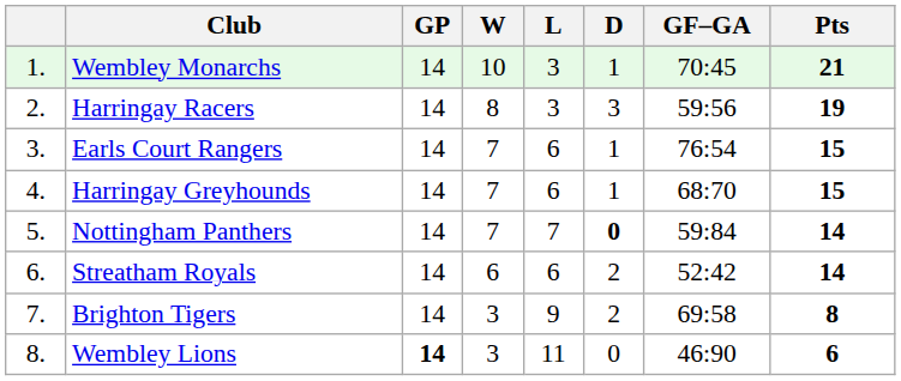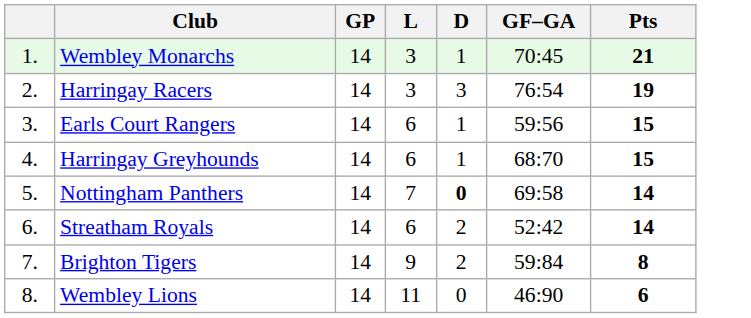 <table class="wikitable">
 <tr>
 <th width="30"></th>
 <th width="200">Club</th>
 <th width="30">GP</th>
-<th width="30">W</th>
 <th width="30">L</th>
 <th width="30">D</th>
 <th width="70">GF–GA</th>
 <th width="70">Pts</th>
 </tr>
 <tr bgcolor="#e6fae6" align="center">
 <td>1.</td>
 <td align="left"><a href='#'>Wembley Monarchs</a></td>
 <td>14</td>
-<td>10</td>
 <td>3</td>
 <td>1</td>
 <td>70:45</td>
 <td><strong>21</strong></td>
 </tr>
 <tr bgcolor="#FFFFFF" align="center">
 <td>2.</td>
 <td align="left"><a href='#'>Harringay Racers</a></td>
 <td>14</td>
-<td>8</td>
 <td>3</td>
 <td>3</td>
-<td>59:56</td>
+<td>76:54</td>
 <td><strong>19</strong></td>
 </tr>
 <tr bgcolor="#FFFFFF" align="center">
 <td>3.</td>
 <td align="left"><a href='#'>Earls Court Rangers</a></td>
 <td>14</td>
-<td>7</td>
 <td>6</td>
 <td>1</td>
-<td>76:54</td>
+<td>59:56</td>
 <td><strong>15</strong></td>
 </tr>
 <tr bgcolor="#FFFFFF" align="center">
 <td>4.</td>
 <td align="left"><a href='#'>Harringay Greyhounds</a></td>
 <td>14</td>
-<td>7</td>
 <td>6</td>
 <td>1</td>
 <td>68:70</td>
 <td><strong>15</strong></td>
 </tr>
 <tr bgcolor="#FFFFFF" align="center">
 <td>5.</td>
 <td align="left"><a href='#'>Nottingham Panthers</a></td>
 <td>14</td>
 <td>7</td>
-<td>7</td>
 <td><strong>0</strong></td>
-<td>59:84</td>
+<td>69:58</td>
 <td><strong>14</strong></td>
 </tr>
 <tr bgcolor="#FFFFFF" align="center">
 <td>6.</td>
 <td align="left"><a href='#'>Streatham Royals</a></td>
 <td>14</td>
-<td>6</td>
 <td>6</td>
 <td>2</td>
 <td>52:42</td>
 <td><strong>14</strong></td>
 </tr>
 <tr bgcolor="#FFFFFF" align="center">
 <td>7.</td>
 <td align="left"><a href='#'>Brighton Tigers</a></td>
 <td>14</td>
-<td>3</td>
 <td>9</td>
 <td>2</td>
-<td>69:58</td>
+<td>59:84</td>
 <td><strong>8</strong></td>
 </tr>
 <tr bgcolor="#FFFFFF" align="center">
 <td>8.</td>
 <td align="left"><a href='#'>Wembley Lions</a></td>
-<td><strong>14</strong></td>
-<td>3</td>
+<td>14</td>
 <td>11</td>
 <td>0</td>
 <td>46:90</td>
 <td><strong>6</strong></td>
 </tr>
 </table>
